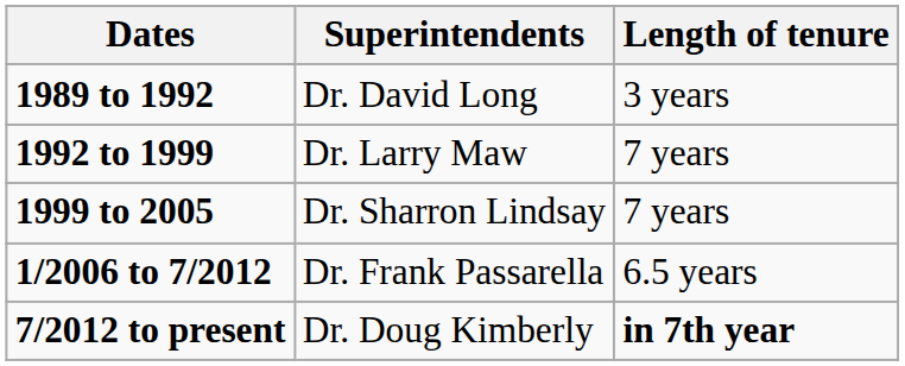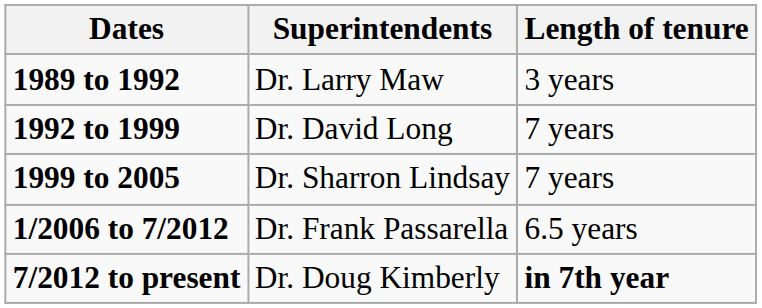 <table class="wikitable" style="margin: 1em auto 1em auto">
 <tr>
 <th>Dates</th>
 <th>Superintendents</th>
 <th>Length of tenure</th>
 </tr>
 <tr>
 <td><strong>1989 to 1992</strong></td>
-<td>Dr. David Long</td>
+<td>Dr. Larry Maw</td>
 <td>3 years</td>
 </tr>
 <tr>
 <td><strong>1992 to 1999</strong></td>
-<td>Dr. Larry Maw</td>
+<td>Dr. David Long</td>
 <td>7 years</td>
 </tr>
 <tr>
 <td><strong>1999 to 2005</strong></td>
 <td>Dr. Sharron Lindsay</td>
 <td>7 years</td>
 </tr>
 <tr>
 <td><strong>1/2006 to 7/2012</strong></td>
 <td>Dr. Frank Passarella</td>
 <td>6.5 years</td>
 </tr>
 <tr>
 <td><strong>7/2012 to present</strong></td>
 <td>Dr. Doug Kimberly</td>
 <td><strong>in 7th year</strong></td>
 </tr>
 </table>
